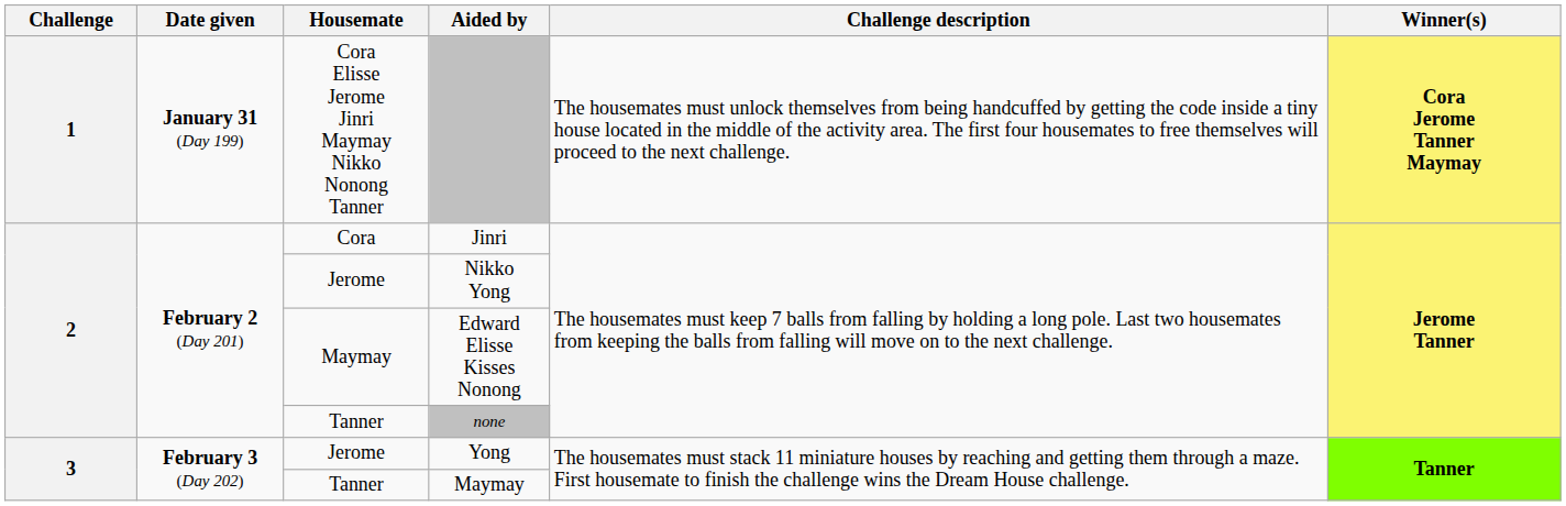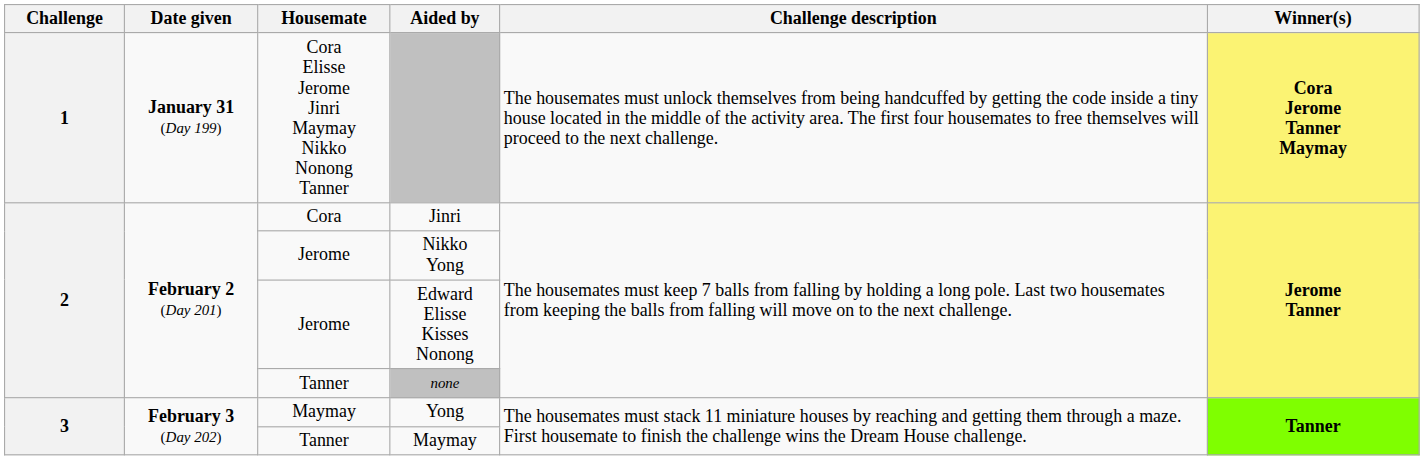 <table class="wikitable" style="text-align:center; font-size:100%; line-height:18px;" width="100%">
 <tr>
 <th>Challenge</th>
 <th>Date given</th>
 <th>Housemate</th>
 <th>Aided by</th>
 <th style="width: 50%;">Challenge description</th>
 <th style="width: 15%;">Winner(s)</th>
 </tr>
 <tr>
 <th>1</th>
 <td><strong>January 31</strong><br><small>(<em>Day 199</em>)</small></td>
 <td>Cora<br>Elisse<br>Jerome<br>Jinri<br>Maymay<br>Nikko<br>Nonong<br>Tanner</td>
 <td style="background:#C0C0C0;"></td>
 <td align="left">The housemates must unlock themselves from being handcuffed by getting the code inside a tiny house located in the middle of the activity area. The first four housemates to free themselves will proceed to the next challenge.</td>
 <td style="background:#FBF373;"><strong>Cora</strong><br><strong>Jerome</strong><br><strong>Tanner</strong><br><strong>Maymay</strong></td>
 </tr>
 <tr>
 <th rowspan="4">2</th>
 <td rowspan="4"><strong>February 2</strong><br><small>(<em>Day 201</em>)</small></td>
 <td>Cora</td>
 <td>Jinri</td>
 <td align="left" rowspan="4">The housemates must keep 7 balls from falling by holding a long pole. Last two housemates from keeping the balls from falling will move on to the next challenge.</td>
 <td rowspan="4" style="background:#FBF373;"><strong>Jerome</strong><br><strong>Tanner</strong></td>
 </tr>
 <tr>
 <td>Jerome</td>
 <td>Nikko<br>Yong</td>
 </tr>
 <tr>
-<td>Maymay</td>
+<td>Jerome</td>
 <td>Edward<br>Elisse<br>Kisses<br>Nonong</td>
 </tr>
 <tr>
 <td>Tanner</td>
 <td style="background:#C0C0C0;"><small><em>none</em></small></td>
 </tr>
 <tr>
 <th rowspan="2">3</th>
 <td rowspan="2"><strong>February 3</strong><br><small>(<em>Day 202</em>)</small></td>
-<td>Jerome</td>
+<td>Maymay</td>
 <td>Yong</td>
 <td align="left" rowspan="2">The housemates must stack 11 miniature houses by reaching and getting them through a maze. First housemate to finish the challenge wins the Dream House challenge.</td>
 <td rowspan="4" style="background:#7FFF00;"><strong>Tanner</strong></td>
 </tr>
 <tr>
 <td>Tanner</td>
 <td>Maymay</td>
 </tr>
 </table>
